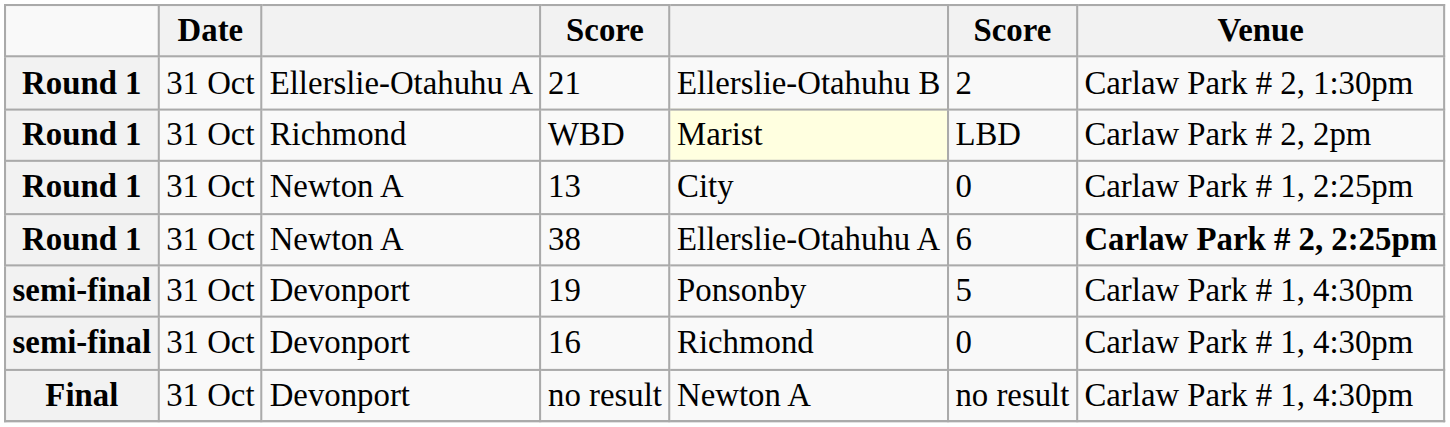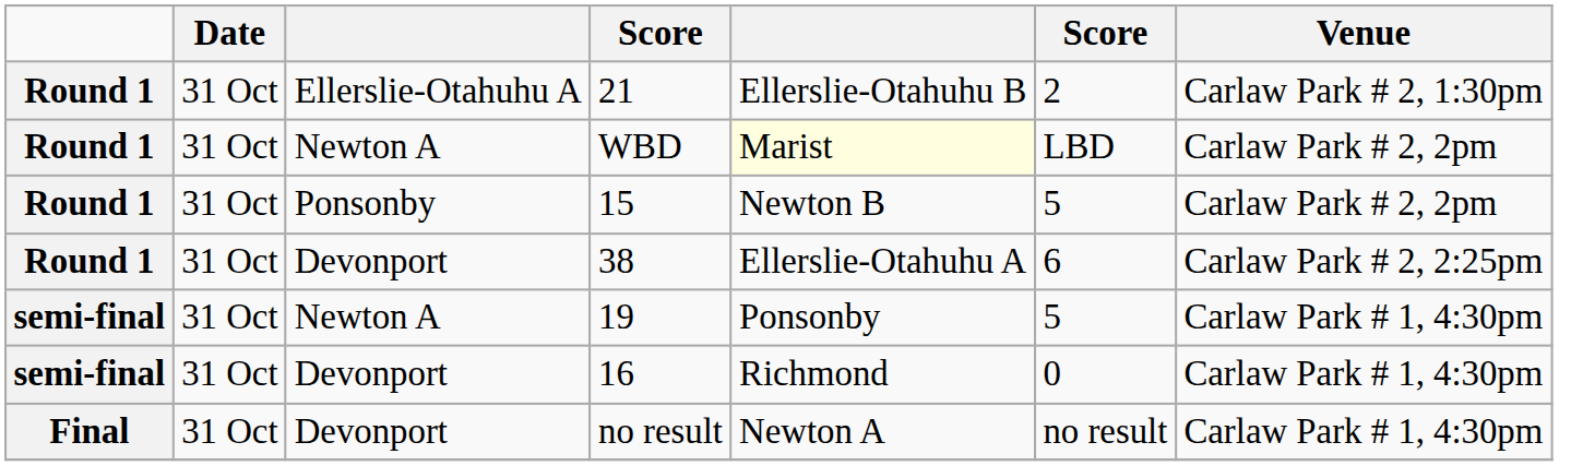 <table class="wikitable mw-collapsible">
 <tr>
 <td></td>
 <th scope="col">Date</th>
 <th scope="col"></th>
 <th scope="col">Score</th>
 <th scope="col"></th>
 <th scope="col">Score</th>
 <th scope="col">Venue</th>
 </tr>
 <tr>
 <th scope="row">Round 1</th>
 <td>31 Oct</td>
 <td>Ellerslie-Otahuhu A</td>
 <td>21</td>
 <td>Ellerslie-Otahuhu B</td>
 <td>2</td>
 <td>Carlaw Park # 2, 1:30pm</td>
 </tr>
 <tr>
 <th scope="row">Round 1</th>
 <td>31 Oct</td>
-<td>Richmond</td>
+<td>Newton A</td>
 <td>WBD</td>
 <td style="background: lightyellow;">Marist</td>
 <td>LBD</td>
 <td>Carlaw Park # 2, 2pm</td>
 </tr>
 <tr>
 <th scope="row">Round 1</th>
 <td>31 Oct</td>
-<td>Newton A</td>
-<td>13</td>
-<td>City</td>
-<td>0</td>
-<td>Carlaw Park # 1, 2:25pm</td>
+<td>Ponsonby</td>
+<td>15</td>
+<td>Newton B</td>
+<td>5</td>
+<td>Carlaw Park # 2, 2pm</td>
 </tr>
 <tr>
 <th scope="row">Round 1</th>
 <td>31 Oct</td>
-<td>Newton A</td>
+<td>Devonport</td>
 <td>38</td>
 <td>Ellerslie-Otahuhu A</td>
 <td>6</td>
-<td><strong>Carlaw Park # 2, 2:25pm</strong></td>
+<td>Carlaw Park # 2, 2:25pm</td>
 </tr>
 <tr>
 <th scope="row">semi-final</th>
 <td>31 Oct</td>
-<td>Devonport</td>
+<td>Newton A</td>
 <td>19</td>
 <td>Ponsonby</td>
 <td>5</td>
 <td>Carlaw Park # 1, 4:30pm</td>
 </tr>
 <tr>
 <th scope="row">semi-final</th>
 <td>31 Oct</td>
 <td>Devonport</td>
 <td>16</td>
 <td>Richmond</td>
 <td>0</td>
 <td>Carlaw Park # 1, 4:30pm</td>
 </tr>
 <tr>
 <th scope="row">Final</th>
 <td>31 Oct</td>
 <td>Devonport</td>
 <td>no result</td>
 <td>Newton A</td>
 <td>no result</td>
 <td>Carlaw Park # 1, 4:30pm</td>
 </tr>
 <tr>
 </tr>
 </table>
